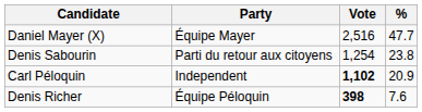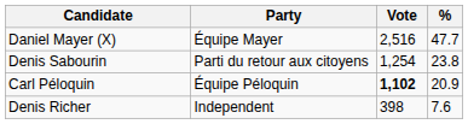 <table class="wikitable">
 <tr>
 <th bgcolor="#DDDDFF" width="200px">Candidate</th>
 <th bgcolor="#DDDDFF" width="200px">Party</th>
 <th bgcolor="#DDDDFF" width="50px">Vote</th>
 <th bgcolor="#DDDDFF" width="30px">%</th>
 </tr>
 <tr>
 <td>Daniel Mayer (X)</td>
 <td>Équipe Mayer</td>
 <td>2,516</td>
 <td>47.7</td>
 </tr>
 <tr>
 <td>Denis Sabourin</td>
 <td>Parti du retour aux citoyens</td>
 <td>1,254</td>
 <td>23.8</td>
 </tr>
 <tr>
 <td>Carl Péloquin</td>
-<td>Independent</td>
+<td>Équipe Péloquin</td>
 <td><strong>1,102</strong></td>
 <td>20.9</td>
 </tr>
 <tr>
 <td>Denis Richer</td>
-<td>Équipe Péloquin</td>
-<td><strong>398</strong></td>
+<td>Independent</td>
+<td>398</td>
 <td>7.6</td>
 </tr>
 </table>
